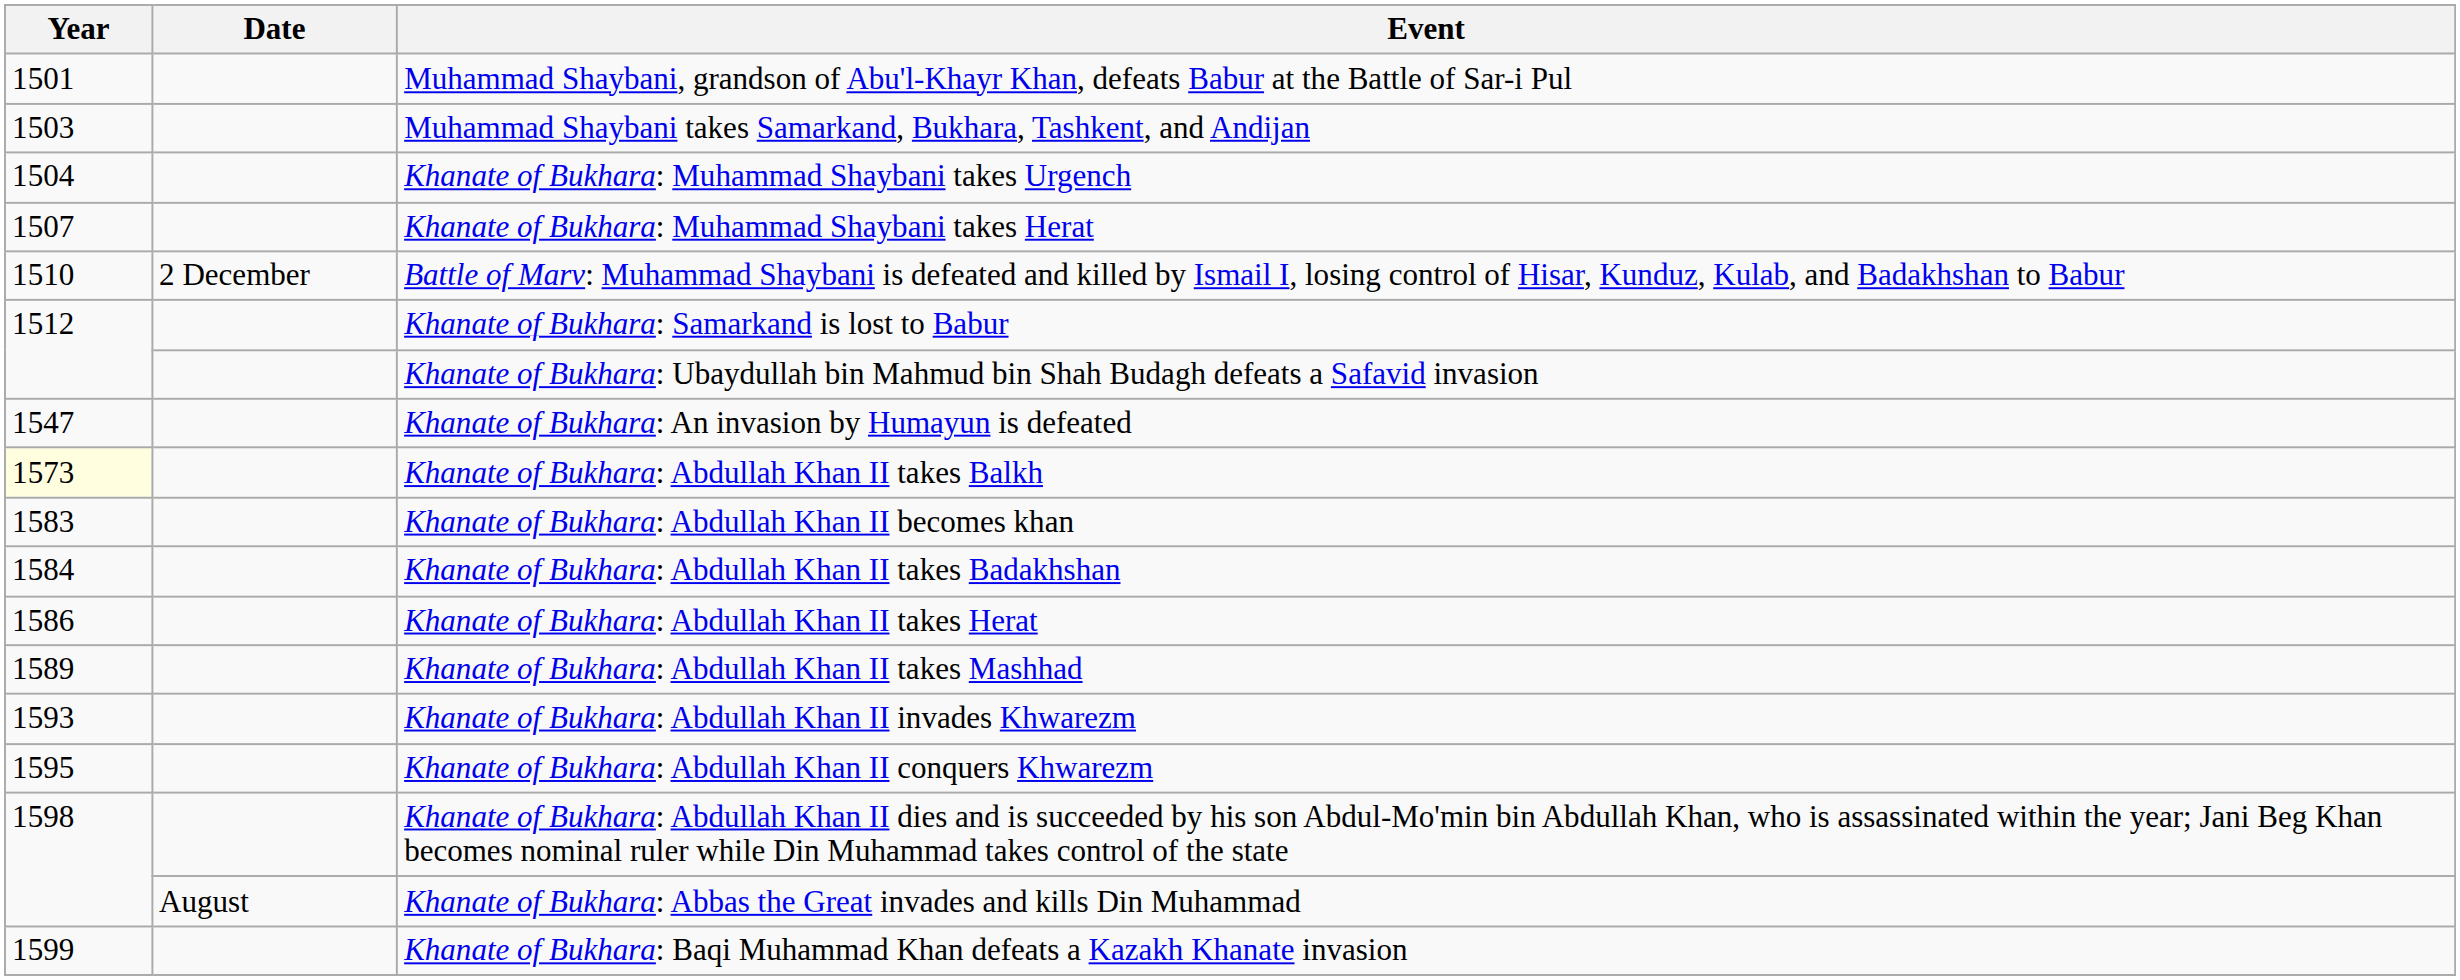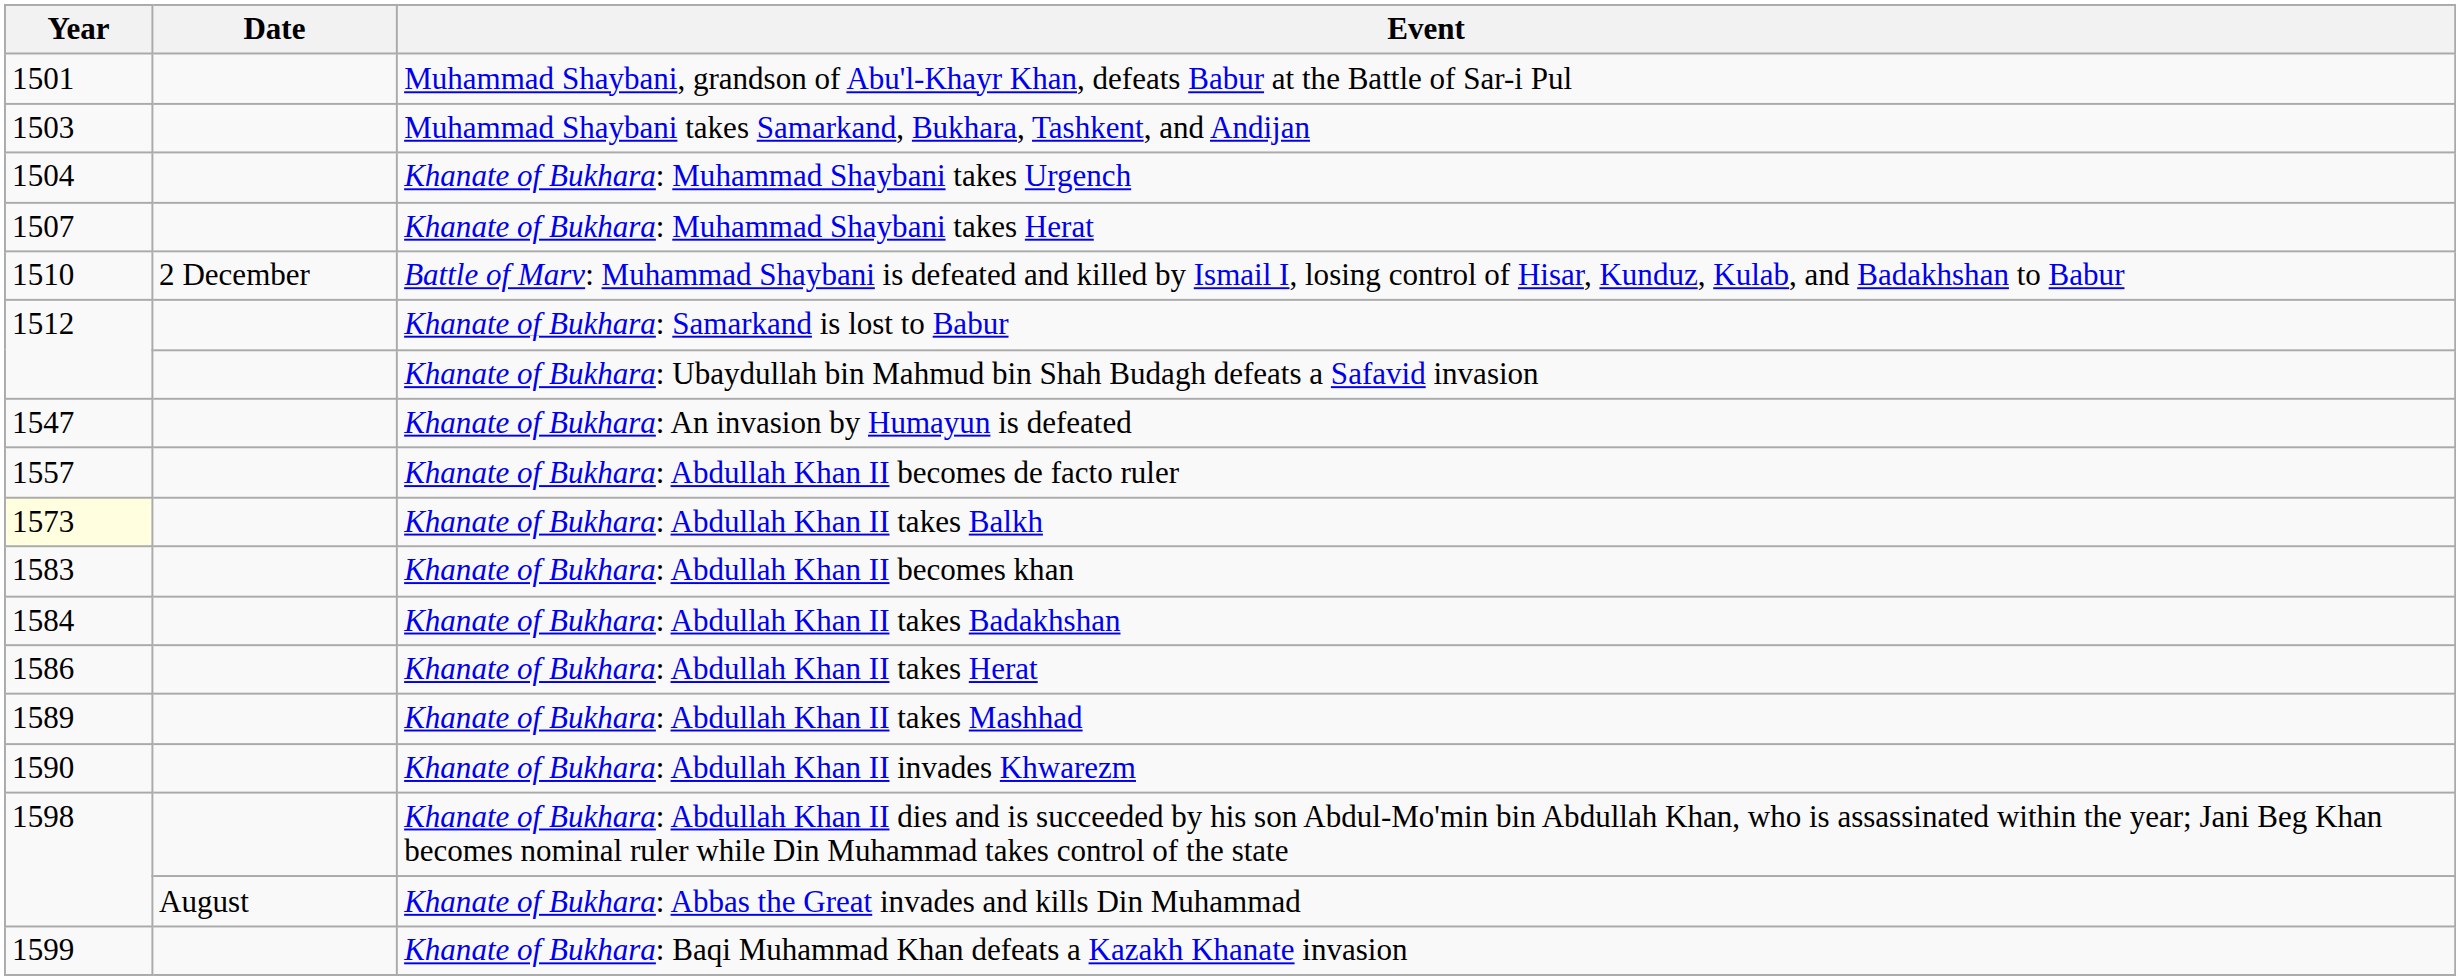 <table class="wikitable" style="width:100%;">
 <tr>
 <th style="width:6%">Year</th>
 <th style="width:10%">Date</th>
 <th>Event</th>
 </tr>
 <tr>
 <td>1501</td>
 <td></td>
 <td><a href='#'>Muhammad Shaybani</a>, grandson of <a href='#'>Abu'l-Khayr Khan</a>, defeats <a href='#'>Babur</a> at the Battle of Sar-i Pul</td>
 </tr>
 <tr>
 <td>1503</td>
 <td></td>
 <td><a href='#'>Muhammad Shaybani</a> takes <a href='#'>Samarkand</a>, <a href='#'>Bukhara</a>, <a href='#'>Tashkent</a>, and <a href='#'>Andijan</a></td>
 </tr>
 <tr>
 <td>1504</td>
 <td></td>
 <td><em><a href='#'>Khanate of Bukhara</a></em>: <a href='#'>Muhammad Shaybani</a> takes <a href='#'>Urgench</a></td>
 </tr>
 <tr>
 <td>1507</td>
 <td></td>
 <td><em><a href='#'>Khanate of Bukhara</a></em>: <a href='#'>Muhammad Shaybani</a> takes <a href='#'>Herat</a></td>
 </tr>
 <tr>
 <td>1510</td>
 <td>2 December</td>
 <td><em><a href='#'>Battle of Marv</a></em>: <a href='#'>Muhammad Shaybani</a> is defeated and killed by <a href='#'>Ismail I</a>, losing control of <a href='#'>Hisar</a>, <a href='#'>Kunduz</a>, <a href='#'>Kulab</a>, and <a href='#'>Badakhshan</a> to <a href='#'>Babur</a></td>
 </tr>
 <tr>
 <td rowspan="2" valign="top">1512</td>
 <td></td>
 <td><em><a href='#'>Khanate of Bukhara</a></em>: <a href='#'>Samarkand</a> is lost to <a href='#'>Babur</a></td>
 </tr>
 <tr>
 <td></td>
 <td><em><a href='#'>Khanate of Bukhara</a></em>: Ubaydullah bin Mahmud bin Shah Budagh defeats a <a href='#'>Safavid</a> invasion</td>
 </tr>
 <tr>
 <td>1547</td>
 <td></td>
 <td><em><a href='#'>Khanate of Bukhara</a></em>: An invasion by <a href='#'>Humayun</a> is defeated</td>
 </tr>
 <tr>
+<td>1557</td>
+<td></td>
+<td><em><a href='#'>Khanate of Bukhara</a></em>: <a href='#'>Abdullah Khan II</a> becomes de facto ruler</td>
+</tr>
+<tr>
 <td style="background: lightyellow;">1573</td>
 <td></td>
 <td><em><a href='#'>Khanate of Bukhara</a></em>: <a href='#'>Abdullah Khan II</a> takes <a href='#'>Balkh</a></td>
 </tr>
 <tr>
 <td>1583</td>
 <td></td>
 <td><em><a href='#'>Khanate of Bukhara</a></em>: <a href='#'>Abdullah Khan II</a> becomes khan</td>
 </tr>
 <tr>
 <td>1584</td>
 <td></td>
 <td><em><a href='#'>Khanate of Bukhara</a></em>: <a href='#'>Abdullah Khan II</a> takes <a href='#'>Badakhshan</a></td>
 </tr>
 <tr>
 <td>1586</td>
 <td></td>
 <td><em><a href='#'>Khanate of Bukhara</a></em>: <a href='#'>Abdullah Khan II</a> takes <a href='#'>Herat</a></td>
 </tr>
 <tr>
 <td>1589</td>
 <td></td>
 <td><em><a href='#'>Khanate of Bukhara</a></em>: <a href='#'>Abdullah Khan II</a> takes <a href='#'>Mashhad</a></td>
 </tr>
 <tr>
-<td>1593</td>
+<td>1590</td>
 <td></td>
 <td><em><a href='#'>Khanate of Bukhara</a></em>: <a href='#'>Abdullah Khan II</a> invades <a href='#'>Khwarezm</a></td>
-</tr>
-<tr>
-<td>1595</td>
-<td></td>
-<td><em><a href='#'>Khanate of Bukhara</a></em>: <a href='#'>Abdullah Khan II</a> conquers <a href='#'>Khwarezm</a></td>
 </tr>
 <tr>
 <td rowspan="2" valign="top">1598</td>
 <td></td>
 <td><em><a href='#'>Khanate of Bukhara</a></em>: <a href='#'>Abdullah Khan II</a> dies and is succeeded by his son Abdul-Mo'min bin Abdullah Khan, who is assassinated within the year; Jani Beg Khan becomes nominal ruler while Din Muhammad takes control of the state</td>
 </tr>
 <tr>
 <td>August</td>
 <td><em><a href='#'>Khanate of Bukhara</a></em>: <a href='#'>Abbas the Great</a> invades and kills Din Muhammad</td>
 </tr>
 <tr>
 <td>1599</td>
 <td></td>
 <td><em><a href='#'>Khanate of Bukhara</a></em>: Baqi Muhammad Khan defeats a <a href='#'>Kazakh Khanate</a> invasion</td>
 </tr>
 </table>
